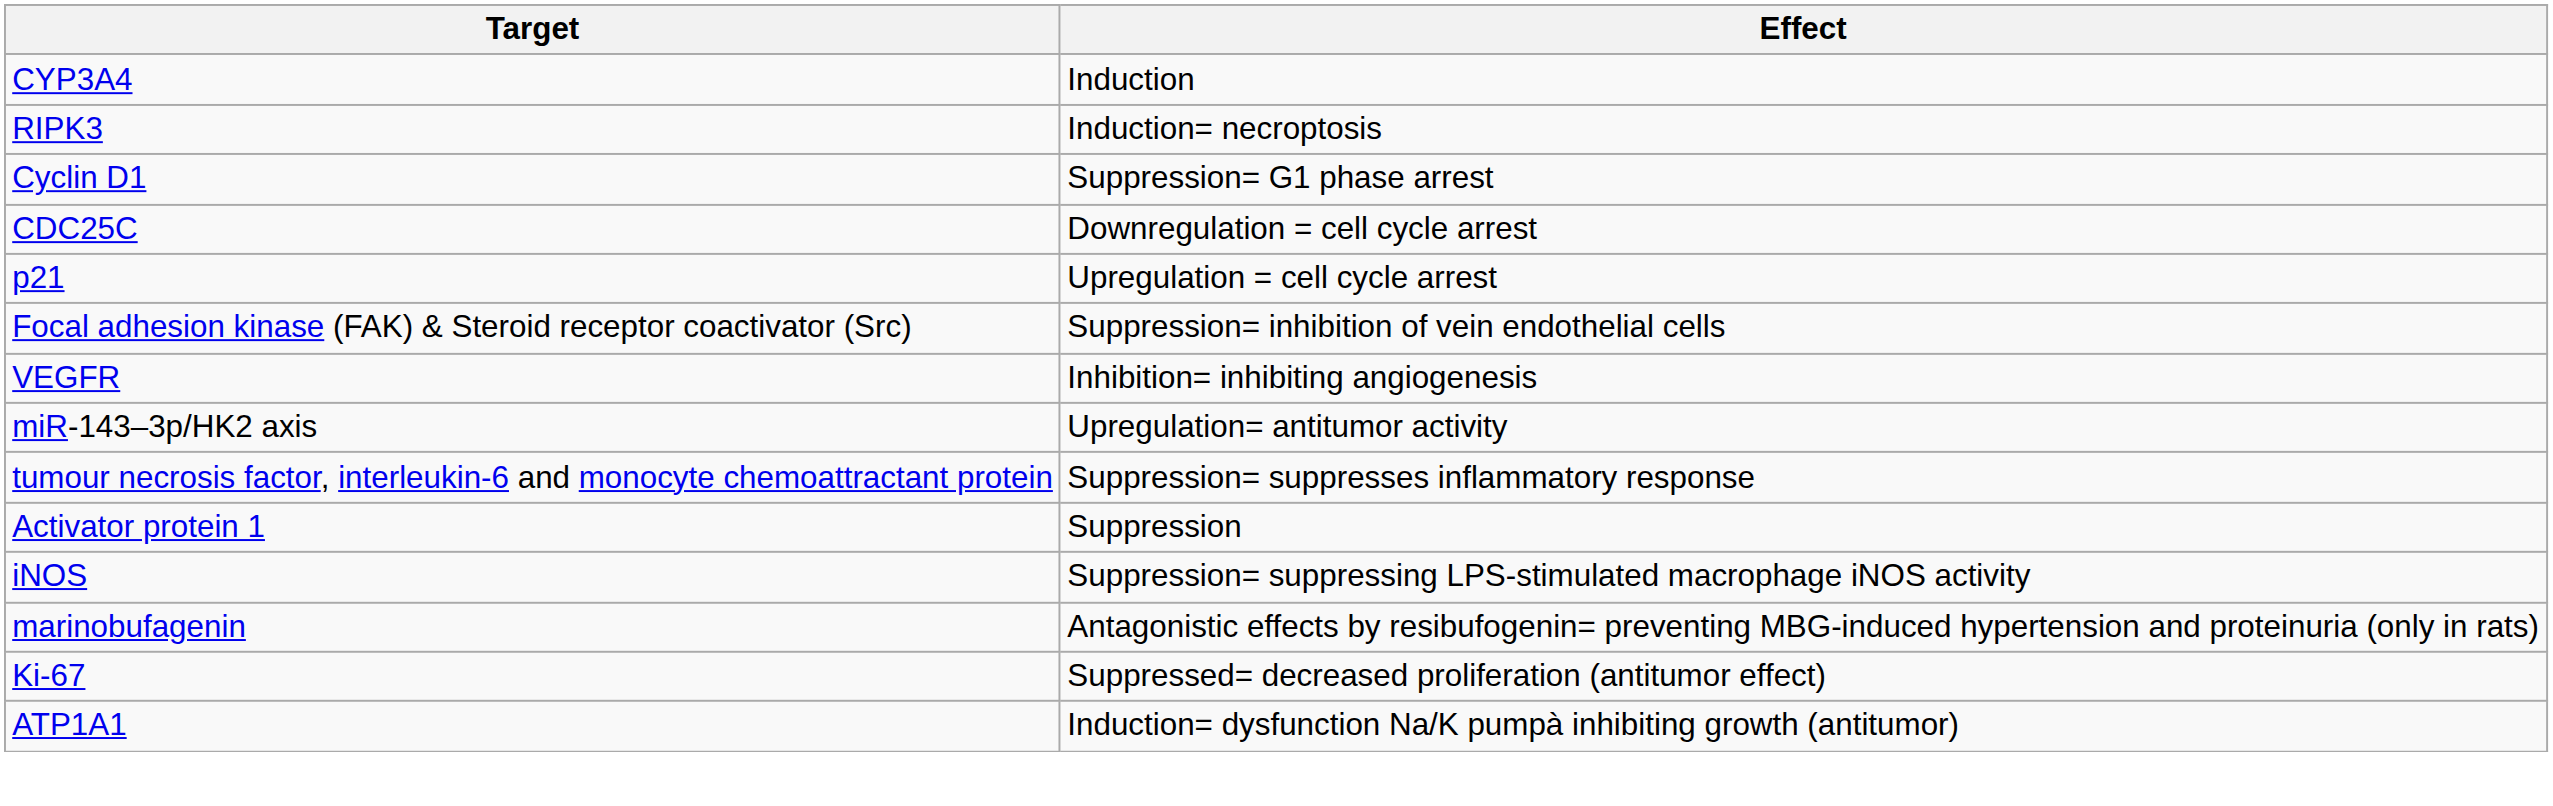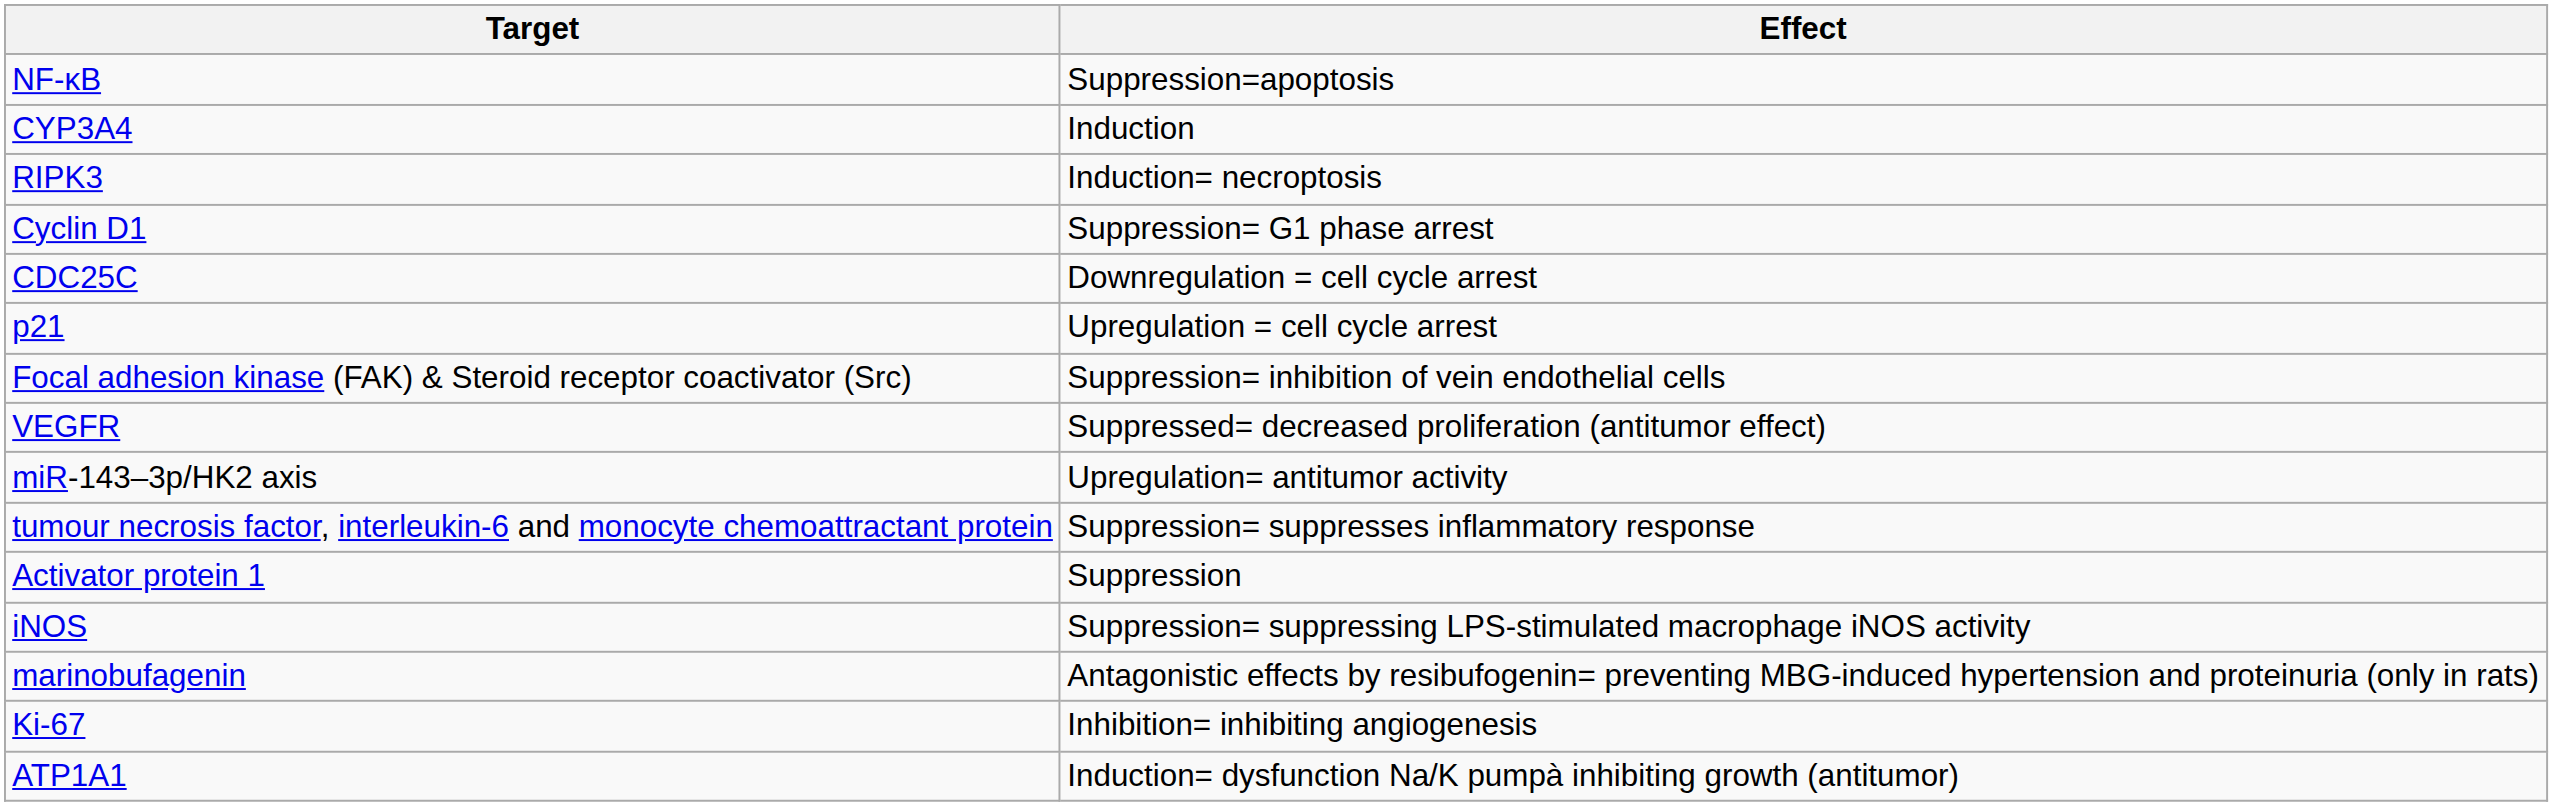 <table class="wikitable">
 <tr>
 <th>Target</th>
 <th>Effect</th>
+</tr>
+<tr>
+<td><a href='#'>NF‐κB</a></td>
+<td>Suppression=apoptosis</td>
 </tr>
 <tr>
 <td><a href='#'>CYP3A4</a></td>
 <td>Induction</td>
 </tr>
 <tr>
 <td><a href='#'>RIPK3</a></td>
 <td>Induction= necroptosis</td>
 </tr>
 <tr>
 <td><a href='#'>Cyclin D1</a></td>
 <td>Suppression= G1 phase arrest</td>
 </tr>
 <tr>
 <td><a href='#'>CDC25C</a></td>
 <td>Downregulation = cell cycle arrest</td>
 </tr>
 <tr>
 <td><a href='#'>p21</a></td>
 <td>Upregulation = cell cycle arrest</td>
 </tr>
 <tr>
 <td><a href='#'>Focal adhesion kinase</a> (FAK) & Steroid receptor coactivator (Src)</td>
 <td>Suppression= inhibition of vein endothelial cells</td>
 </tr>
 <tr>
 <td><a href='#'>VEGFR</a></td>
-<td>Inhibition= inhibiting angiogenesis</td>
+<td>Suppressed= decreased proliferation  (antitumor effect)</td>
 </tr>
 <tr>
 <td><a href='#'>miR</a>-143–3p/HK2 axis</td>
 <td>Upregulation= antitumor activity</td>
 </tr>
 <tr>
 <td><a href='#'>tumour necrosis factor</a>, <a href='#'>interleukin-6</a>  and <a href='#'>monocyte chemoattractant protein</a></td>
 <td>Suppression= suppresses inflammatory response</td>
 </tr>
 <tr>
 <td><a href='#'>Activator protein 1</a></td>
 <td>Suppression</td>
 </tr>
 <tr>
 <td><a href='#'>iNOS</a></td>
 <td>Suppression= suppressing LPS-stimulated macrophage iNOS activity</td>
 </tr>
 <tr>
 <td><a href='#'>marinobufagenin</a></td>
 <td>Antagonistic  effects by resibufogenin=  preventing MBG-induced hypertension and proteinuria (only in rats)</td>
 </tr>
 <tr>
 <td><a href='#'>Ki-67</a></td>
-<td>Suppressed= decreased proliferation  (antitumor effect)</td>
+<td>Inhibition= inhibiting angiogenesis</td>
 </tr>
 <tr>
 <td><a href='#'>ATP1A1</a></td>
 <td>Induction= dysfunction Na/K pumpà inhibiting growth  (antitumor)</td>
 </tr>
 </table>
